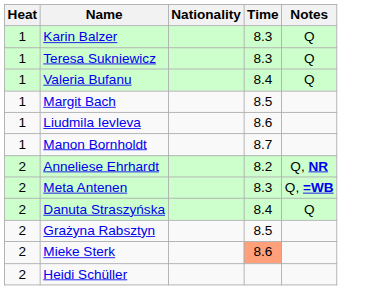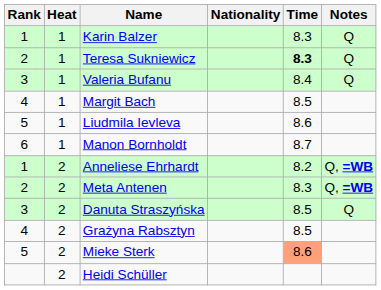 <table class="wikitable sortable" style="text-align:center">
 <tr>
+<th>Rank</th>
 <th>Heat</th>
 <th>Name</th>
 <th>Nationality</th>
 <th>Time</th>
 <th>Notes</th>
 </tr>
 <tr bgcolor=ccffcc>
 <td>1</td>
+<td>1</td>
 <td align="left"><a href='#'>Karin Balzer</a></td>
 <td align=left></td>
 <td>8.3</td>
 <td>Q</td>
 </tr>
 <tr bgcolor=ccffcc>
+<td>2</td>
 <td>1</td>
 <td align="left"><a href='#'>Teresa Sukniewicz</a></td>
 <td align=left></td>
-<td>8.3</td>
+<td><strong>8.3</strong></td>
 <td>Q</td>
 </tr>
 <tr bgcolor=ccffcc>
+<td>3</td>
 <td>1</td>
 <td align="left"><a href='#'>Valeria Bufanu</a></td>
 <td align=left></td>
 <td>8.4</td>
 <td>Q</td>
 </tr>
 <tr>
+<td>4</td>
 <td>1</td>
 <td align="left"><a href='#'>Margit Bach</a></td>
 <td align=left></td>
 <td>8.5</td>
 <td></td>
 </tr>
 <tr>
+<td>5</td>
 <td>1</td>
 <td align="left"><a href='#'>Liudmila Ievleva</a></td>
 <td align=left></td>
 <td>8.6</td>
 <td></td>
 </tr>
 <tr>
+<td>6</td>
 <td>1</td>
 <td align="left"><a href='#'>Manon Bornholdt</a></td>
 <td align=left></td>
 <td>8.7</td>
 <td></td>
 </tr>
 <tr bgcolor=ccffcc>
+<td>1</td>
 <td>2</td>
 <td align="left"><a href='#'>Anneliese Ehrhardt</a></td>
 <td align=left></td>
 <td>8.2</td>
-<td>Q, <strong><a href='#'>NR</a></strong></td>
+<td>Q, <strong><a href='#'>=WB</a></strong></td>
 </tr>
 <tr bgcolor=ccffcc>
+<td>2</td>
 <td>2</td>
 <td align="left"><a href='#'>Meta Antenen</a></td>
 <td align=left></td>
 <td>8.3</td>
 <td>Q, <strong><a href='#'>=WB</a></strong></td>
 </tr>
 <tr bgcolor=ccffcc>
+<td>3</td>
 <td>2</td>
 <td align="left"><a href='#'>Danuta Straszyńska</a></td>
 <td align=left></td>
-<td>8.4</td>
+<td>8.5</td>
 <td>Q</td>
 </tr>
 <tr>
+<td>4</td>
 <td>2</td>
 <td align="left"><a href='#'>Grażyna Rabsztyn</a></td>
 <td align=left></td>
 <td>8.5</td>
 <td></td>
 </tr>
 <tr>
+<td>5</td>
 <td>2</td>
 <td align="left"><a href='#'>Mieke Sterk</a></td>
 <td align=left></td>
 <td style="background: lightsalmon;">8.6</td>
 <td></td>
 </tr>
 <tr>
+<td></td>
 <td>2</td>
 <td align="left"><a href='#'>Heidi Schüller</a></td>
 <td align=left></td>
 <td></td>
 <td></td>
 </tr>
 </table>
